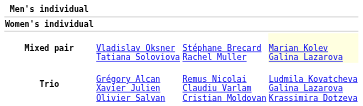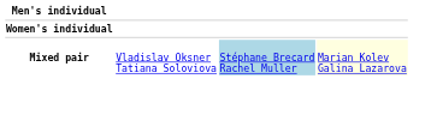 <table>
 <tr>
 <th scope="row">Men's individual</th>
 <td></td>
 <td></td>
 <td></td>
 </tr>
 <tr bgcolor=#DDDDDD>
 <td colspan=4></td>
 </tr>
 <tr>
 <th scope="row">Women's individual</th>
 <td></td>
 <td></td>
 <td></td>
 </tr>
 <tr bgcolor=#DDDDDD>
 <td colspan=4></td>
 </tr>
 <tr>
 <th scope="row">Mixed pair</th>
 <td><br><a href='#'>Vladislav Oksner</a><br><a href='#'>Tatiana Soloviova</a></td>
-<td><br><a href='#'>Stéphane Brecard</a><br><a href='#'>Rachel Muller</a></td>
+<td style="background: lightblue;"><br><a href='#'>Stéphane Brecard</a><br><a href='#'>Rachel Muller</a></td>
 <td style="background: lightyellow;"><br><a href='#'>Marian Kolev</a><br><a href='#'>Galina Lazarova</a></td>
 </tr>
-<tr>
-<th scope="row">Trio</th>
-<td><br><a href='#'>Grégory Alcan</a><br><a href='#'>Xavier Julien</a><br><a href='#'>Olivier Salvan</a></td>
-<td><br><a href='#'>Remus Nicolai</a><br><a href='#'>Claudiu Varlam</a><br><a href='#'>Cristian Moldovan</a></td>
-<td><br><a href='#'>Ludmila Kovatcheva</a><br><a href='#'>Galina Lazarova</a><br><a href='#'>Krassimira Dotzeva</a></td>
-</tr>
 </table>
